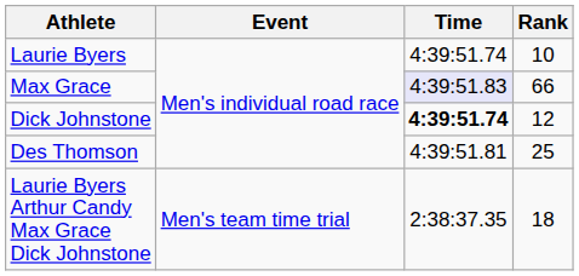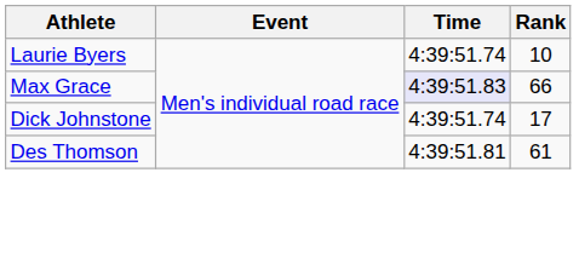 <table class=wikitable style="font-size:90%;">
 <tr>
 <th>Athlete</th>
 <th>Event</th>
 <th>Time</th>
 <th>Rank</th>
 </tr>
 <tr align=center>
 <td align=left><a href='#'>Laurie Byers</a></td>
 <td align=left rowspan=4><a href='#'>Men's individual road race</a></td>
 <td>4:39:51.74</td>
 <td>10</td>
 </tr>
 <tr align=center>
 <td align=left><a href='#'>Max Grace</a></td>
 <td style="background: lavender;">4:39:51.83</td>
 <td>66</td>
 </tr>
 <tr align=center>
 <td align=left><a href='#'>Dick Johnstone</a></td>
-<td><strong>4:39:51.74</strong></td>
-<td>12</td>
+<td>4:39:51.74</td>
+<td>17</td>
 </tr>
 <tr align=center>
 <td align=left><a href='#'>Des Thomson</a></td>
 <td>4:39:51.81</td>
-<td>25</td>
-</tr>
-<tr align=center>
-<td align=left><a href='#'>Laurie Byers</a><br><a href='#'>Arthur Candy</a><br><a href='#'>Max Grace</a><br><a href='#'>Dick Johnstone</a></td>
-<td align=left><a href='#'>Men's team time trial</a></td>
-<td>2:38:37.35</td>
-<td>18</td>
+<td>61</td>
 </tr>
 </table>
